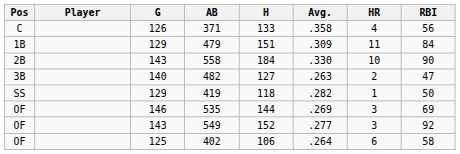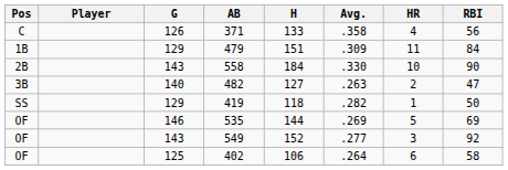 <table class="wikitable sortable">
 <tr>
 <th bgcolor="#DDDDFF" width="5%">Pos</th>
 <th bgcolor="#DDDDFF" width="16%">Player</th>
 <th bgcolor="#DDDDFF" width="9%">G</th>
 <th bgcolor="#DDDDFF" width="9%">AB</th>
 <th bgcolor="#DDDDFF" width="9%">H</th>
 <th bgcolor="#DDDDFF" width="9%">Avg.</th>
 <th bgcolor="#DDDDFF" width="9%">HR</th>
 <th bgcolor="#DDDDFF" width="9%">RBI</th>
 </tr>
 <tr align="center">
 <td>C</td>
 <td></td>
 <td>126</td>
 <td>371</td>
 <td>133</td>
 <td>.358</td>
 <td>4</td>
 <td>56</td>
 </tr>
 <tr align="center">
 <td>1B</td>
 <td></td>
 <td>129</td>
 <td>479</td>
 <td>151</td>
 <td>.309</td>
 <td>11</td>
 <td>84</td>
 </tr>
 <tr align="center">
 <td>2B</td>
 <td></td>
 <td>143</td>
 <td>558</td>
 <td>184</td>
 <td>.330</td>
 <td>10</td>
 <td>90</td>
 </tr>
 <tr align="center">
 <td>3B</td>
 <td></td>
 <td>140</td>
 <td>482</td>
 <td>127</td>
 <td>.263</td>
 <td>2</td>
 <td>47</td>
 </tr>
 <tr align="center">
 <td>SS</td>
 <td></td>
 <td>129</td>
 <td>419</td>
 <td>118</td>
 <td>.282</td>
 <td>1</td>
 <td>50</td>
 </tr>
 <tr align="center">
 <td>OF</td>
 <td></td>
 <td>146</td>
 <td>535</td>
 <td>144</td>
 <td>.269</td>
-<td>3</td>
+<td>5</td>
 <td>69</td>
 </tr>
 <tr align="center">
 <td>OF</td>
 <td></td>
 <td>143</td>
 <td>549</td>
 <td>152</td>
 <td>.277</td>
 <td>3</td>
 <td>92</td>
 </tr>
 <tr align="center">
 <td>OF</td>
 <td></td>
 <td>125</td>
 <td>402</td>
 <td>106</td>
 <td>.264</td>
 <td>6</td>
 <td>58</td>
 </tr>
 </table>
